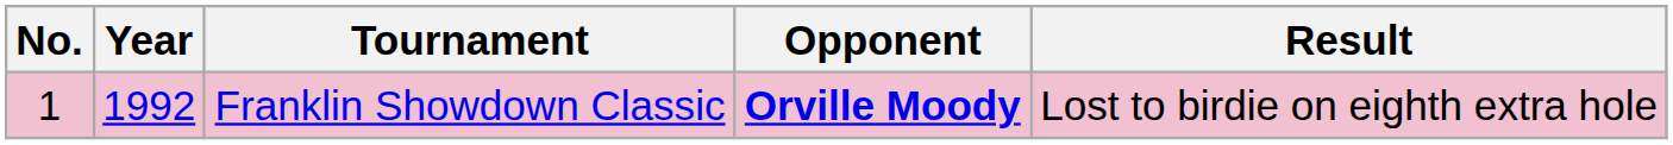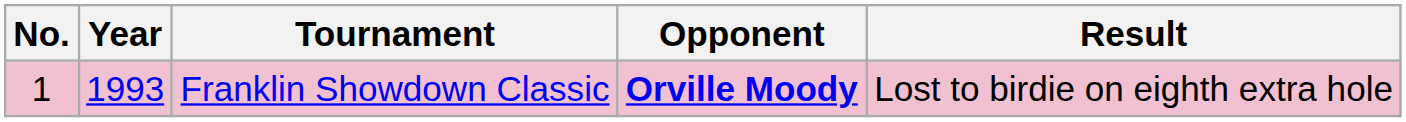 <table class="wikitable" style="font-size:95%;">
 <tr>
 <th>No.</th>
 <th>Year</th>
 <th>Tournament</th>
 <th>Opponent</th>
 <th>Result</th>
 </tr>
 <tr style="background:#F2C1D1;">
 <td align=center>1</td>
-<td><a href='#'>1992</a></td>
+<td><a href='#'>1993</a></td>
 <td><a href='#'>Franklin Showdown Classic</a></td>
 <td><strong> <a href='#'>Orville Moody</a></strong></td>
 <td>Lost to birdie on eighth extra hole</td>
 </tr>
 </table>
